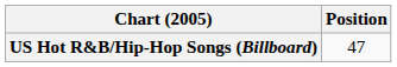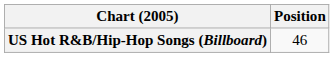 <table class="wikitable plainrowheaders" style="text-align:center">
 <tr>
 <th scope="col">Chart (2005)</th>
 <th scope="col">Position</th>
 </tr>
 <tr>
 <th scope="row">US Hot R&B/Hip-Hop Songs (<em>Billboard</em>)</th>
-<td>47</td>
+<td>46</td>
 </tr>
 </table>
